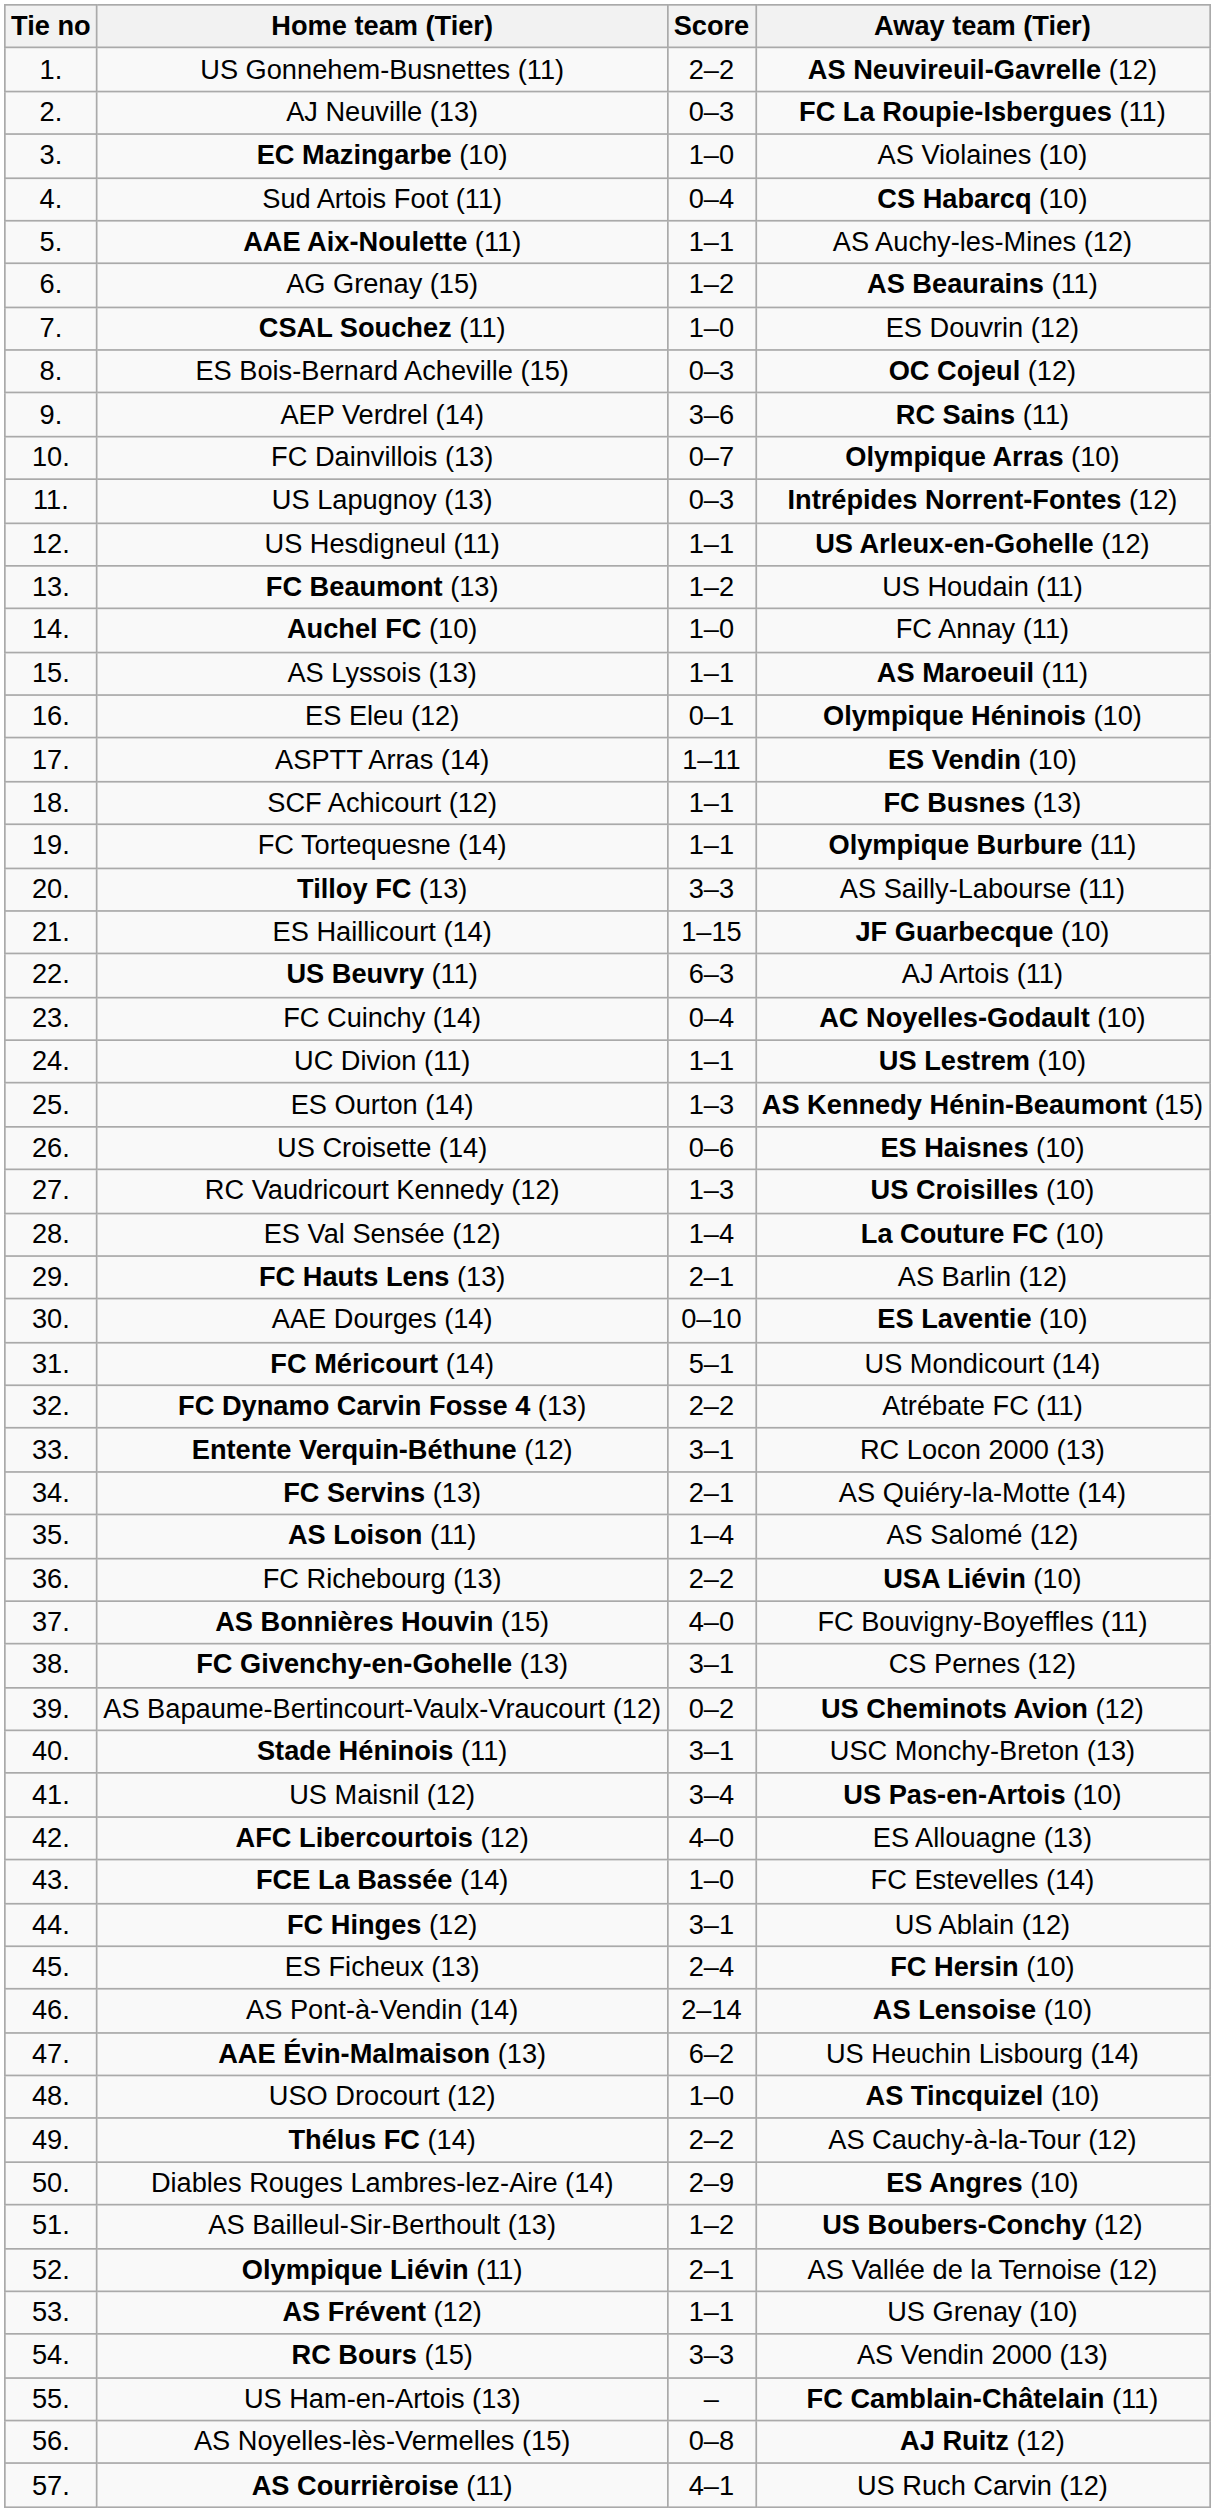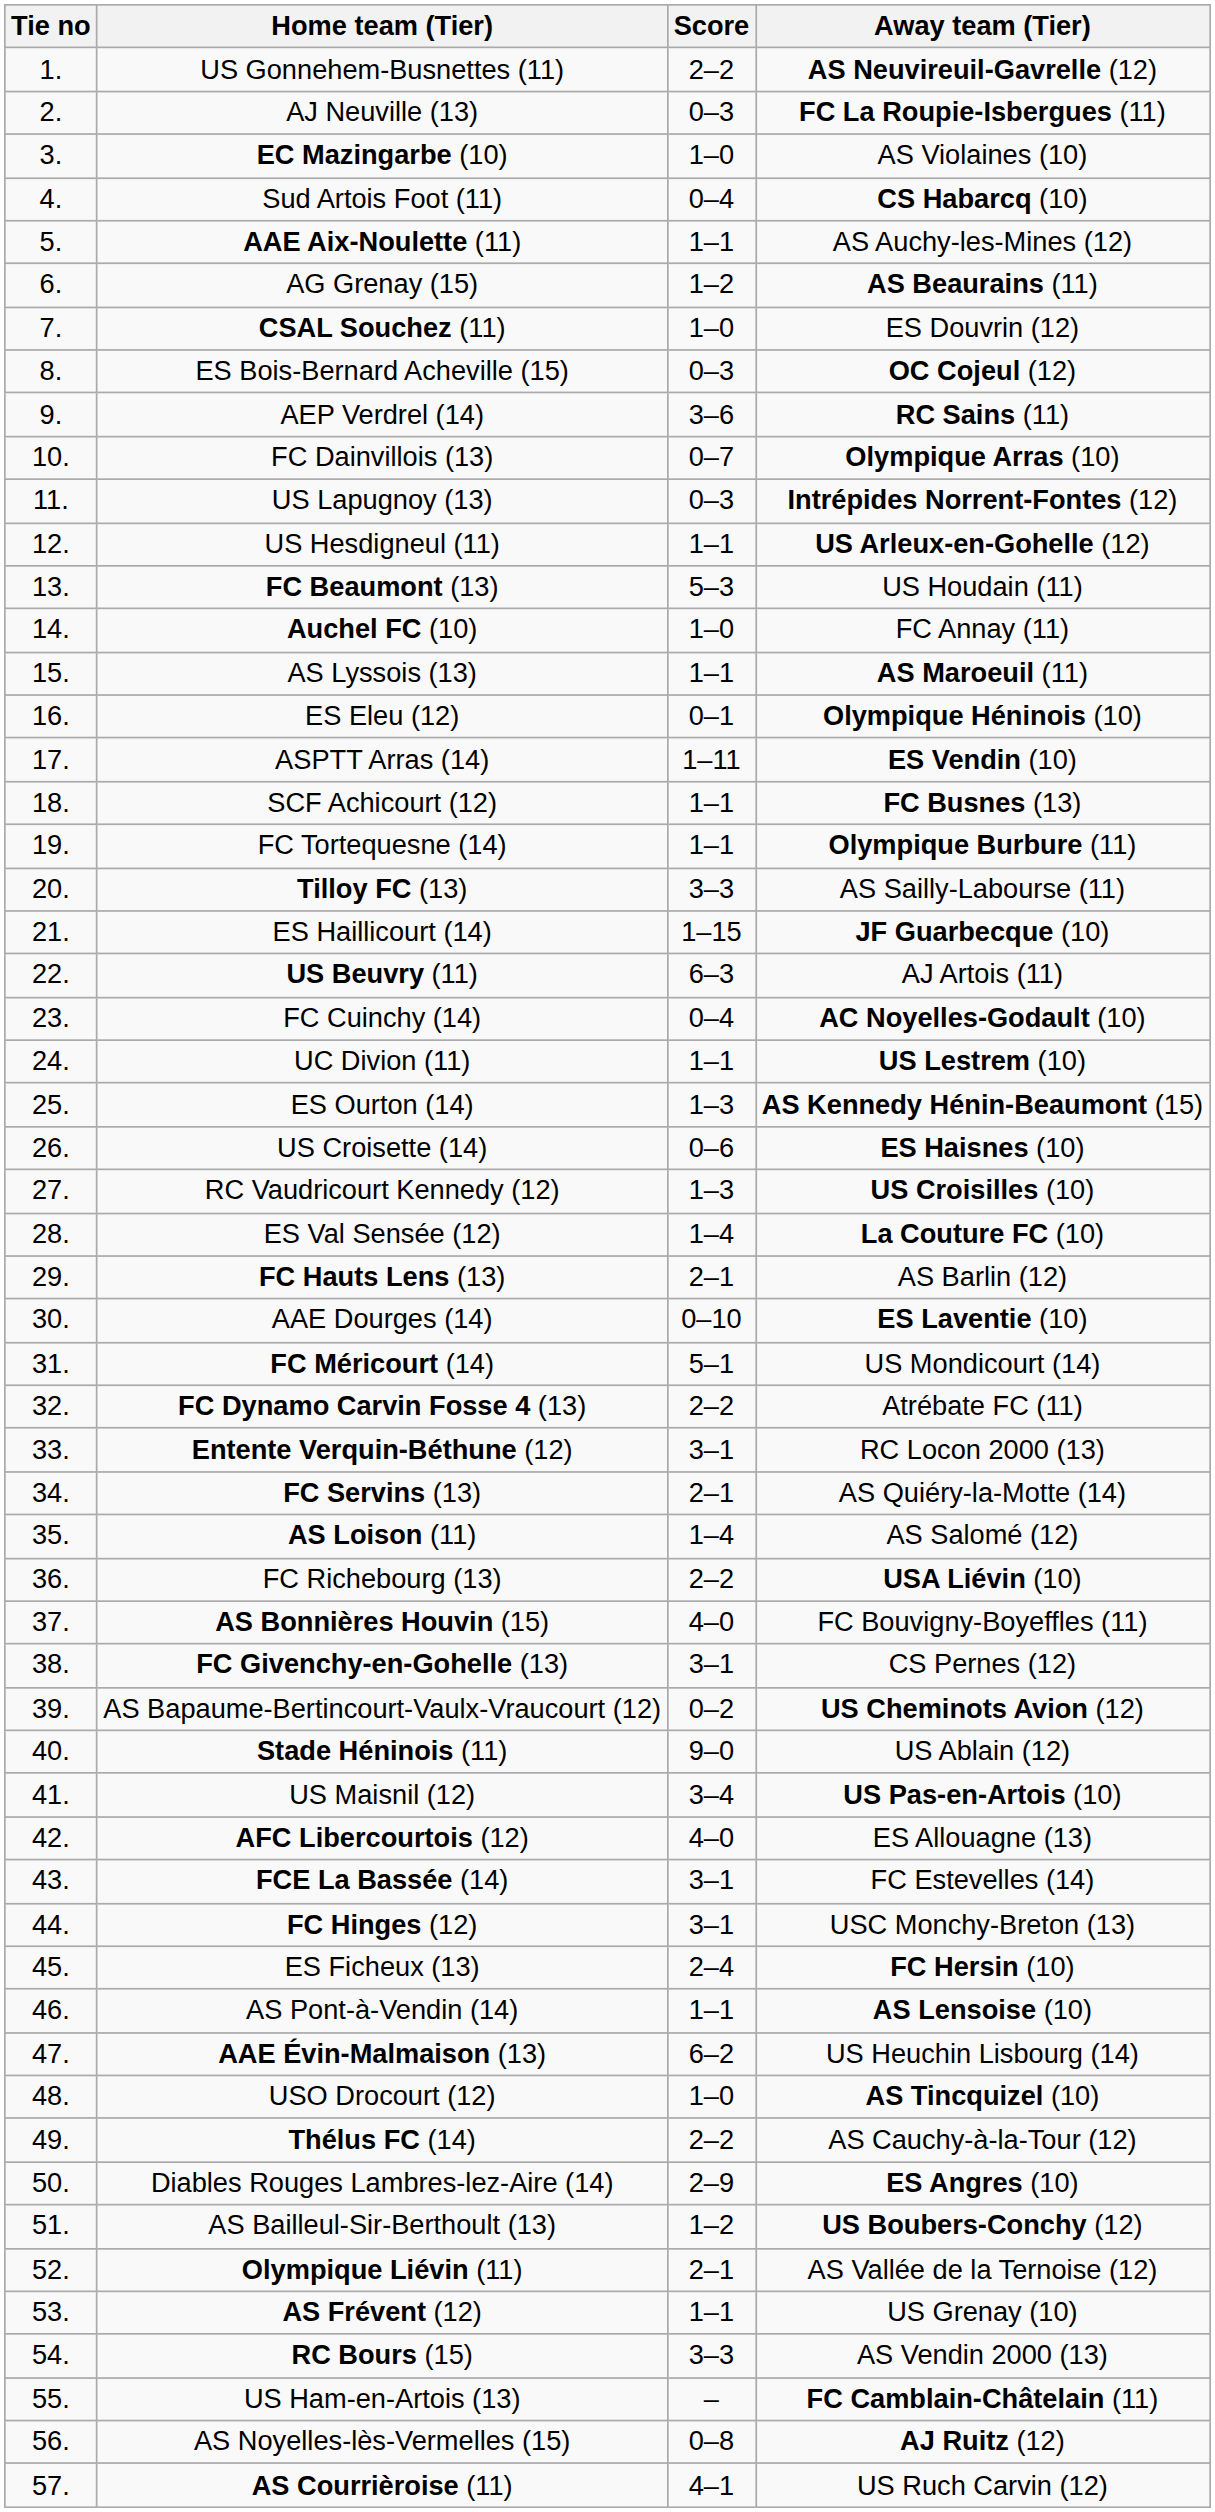 <table class="wikitable" style="text-align: center">
 <tr>
 <th>Tie no</th>
 <th>Home team (Tier)</th>
 <th>Score</th>
 <th>Away team (Tier)</th>
 </tr>
 <tr>
 <td>1.</td>
 <td>US Gonnehem-Busnettes (11)</td>
 <td>2–2 </td>
 <td><strong>AS Neuvireuil-Gavrelle</strong> (12)</td>
 </tr>
 <tr>
 <td>2.</td>
 <td>AJ Neuville (13)</td>
 <td>0–3</td>
 <td><strong>FC La Roupie-Isbergues</strong> (11)</td>
 </tr>
 <tr>
 <td>3.</td>
 <td><strong>EC Mazingarbe</strong> (10)</td>
 <td>1–0</td>
 <td>AS Violaines (10)</td>
 </tr>
 <tr>
 <td>4.</td>
 <td>Sud Artois Foot (11)</td>
 <td>0–4</td>
 <td><strong>CS Habarcq</strong> (10)</td>
 </tr>
 <tr>
 <td>5.</td>
 <td><strong>AAE Aix-Noulette</strong> (11)</td>
 <td>1–1 </td>
 <td>AS Auchy-les-Mines (12)</td>
 </tr>
 <tr>
 <td>6.</td>
 <td>AG Grenay (15)</td>
 <td>1–2</td>
 <td><strong>AS Beaurains</strong> (11)</td>
 </tr>
 <tr>
 <td>7.</td>
 <td><strong>CSAL Souchez</strong> (11)</td>
 <td>1–0</td>
 <td>ES Douvrin (12)</td>
 </tr>
 <tr>
 <td>8.</td>
 <td>ES Bois-Bernard Acheville (15)</td>
 <td>0–3</td>
 <td><strong>OC Cojeul</strong> (12)</td>
 </tr>
 <tr>
 <td>9.</td>
 <td>AEP Verdrel (14)</td>
 <td>3–6</td>
 <td><strong>RC Sains</strong> (11)</td>
 </tr>
 <tr>
 <td>10.</td>
 <td>FC Dainvillois (13)</td>
 <td>0–7</td>
 <td><strong>Olympique Arras</strong> (10)</td>
 </tr>
 <tr>
 <td>11.</td>
 <td>US Lapugnoy (13)</td>
 <td>0–3</td>
 <td><strong>Intrépides Norrent-Fontes</strong> (12)</td>
 </tr>
 <tr>
 <td>12.</td>
 <td>US Hesdigneul (11)</td>
 <td>1–1 </td>
 <td><strong>US Arleux-en-Gohelle</strong> (12)</td>
 </tr>
 <tr>
 <td>13.</td>
 <td><strong>FC Beaumont</strong> (13)</td>
-<td>1–2</td>
+<td>5–3</td>
 <td>US Houdain (11)</td>
 </tr>
 <tr>
 <td>14.</td>
 <td><strong>Auchel FC</strong> (10)</td>
 <td>1–0</td>
 <td>FC Annay (11)</td>
 </tr>
 <tr>
 <td>15.</td>
 <td>AS Lyssois (13)</td>
 <td>1–1 </td>
 <td><strong>AS Maroeuil</strong> (11)</td>
 </tr>
 <tr>
 <td>16.</td>
 <td>ES Eleu (12)</td>
 <td>0–1</td>
 <td><strong>Olympique Héninois</strong> (10)</td>
 </tr>
 <tr>
 <td>17.</td>
 <td>ASPTT Arras (14)</td>
 <td>1–11</td>
 <td><strong>ES Vendin</strong> (10)</td>
 </tr>
 <tr>
 <td>18.</td>
 <td>SCF Achicourt (12)</td>
 <td>1–1 </td>
 <td><strong>FC Busnes</strong> (13)</td>
 </tr>
 <tr>
 <td>19.</td>
 <td>FC Tortequesne (14)</td>
 <td>1–1 </td>
 <td><strong>Olympique Burbure</strong> (11)</td>
 </tr>
 <tr>
 <td>20.</td>
 <td><strong>Tilloy FC</strong> (13)</td>
 <td>3–3 </td>
 <td>AS Sailly-Labourse (11)</td>
 </tr>
 <tr>
 <td>21.</td>
 <td>ES Haillicourt (14)</td>
 <td>1–15</td>
 <td><strong>JF Guarbecque</strong> (10)</td>
 </tr>
 <tr>
 <td>22.</td>
 <td><strong>US Beuvry</strong> (11)</td>
 <td>6–3</td>
 <td>AJ Artois (11)</td>
 </tr>
 <tr>
 <td>23.</td>
 <td>FC Cuinchy (14)</td>
 <td>0–4</td>
 <td><strong>AC Noyelles-Godault</strong> (10)</td>
 </tr>
 <tr>
 <td>24.</td>
 <td>UC Divion (11)</td>
 <td>1–1 </td>
 <td><strong>US Lestrem</strong> (10)</td>
 </tr>
 <tr>
 <td>25.</td>
 <td>ES Ourton (14)</td>
 <td>1–3</td>
 <td><strong>AS Kennedy Hénin-Beaumont</strong> (15)</td>
 </tr>
 <tr>
 <td>26.</td>
 <td>US Croisette (14)</td>
 <td>0–6</td>
 <td><strong>ES Haisnes</strong> (10)</td>
 </tr>
 <tr>
 <td>27.</td>
 <td>RC Vaudricourt Kennedy (12)</td>
 <td>1–3</td>
 <td><strong>US Croisilles</strong> (10)</td>
 </tr>
 <tr>
 <td>28.</td>
 <td>ES Val Sensée (12)</td>
 <td>1–4</td>
 <td><strong>La Couture FC</strong> (10)</td>
 </tr>
 <tr>
 <td>29.</td>
 <td><strong>FC Hauts Lens</strong> (13)</td>
 <td>2–1</td>
 <td>AS Barlin (12)</td>
 </tr>
 <tr>
 <td>30.</td>
 <td>AAE Dourges (14)</td>
 <td>0–10</td>
 <td><strong>ES Laventie</strong> (10)</td>
 </tr>
 <tr>
 <td>31.</td>
 <td><strong>FC Méricourt</strong> (14)</td>
 <td>5–1</td>
 <td>US Mondicourt (14)</td>
 </tr>
 <tr>
 <td>32.</td>
 <td><strong>FC Dynamo Carvin Fosse 4</strong> (13)</td>
 <td>2–2 </td>
 <td>Atrébate FC (11)</td>
 </tr>
 <tr>
 <td>33.</td>
 <td><strong>Entente Verquin-Béthune</strong> (12)</td>
 <td>3–1</td>
 <td>RC Locon 2000 (13)</td>
 </tr>
 <tr>
 <td>34.</td>
 <td><strong>FC Servins</strong> (13)</td>
 <td>2–1</td>
 <td>AS Quiéry-la-Motte (14)</td>
 </tr>
 <tr>
 <td>35.</td>
 <td><strong>AS Loison</strong> (11)</td>
 <td>1–4</td>
 <td>AS Salomé (12)</td>
 </tr>
 <tr>
 <td>36.</td>
 <td>FC Richebourg (13)</td>
 <td>2–2 </td>
 <td><strong>USA Liévin</strong> (10)</td>
 </tr>
 <tr>
 <td>37.</td>
 <td><strong>AS Bonnières Houvin</strong> (15)</td>
 <td>4–0</td>
 <td>FC Bouvigny-Boyeffles (11)</td>
 </tr>
 <tr>
 <td>38.</td>
 <td><strong>FC Givenchy-en-Gohelle</strong> (13)</td>
 <td>3–1</td>
 <td>CS Pernes (12)</td>
 </tr>
 <tr>
 <td>39.</td>
 <td>AS Bapaume-Bertincourt-Vaulx-Vraucourt (12)</td>
 <td>0–2</td>
 <td><strong>US Cheminots Avion</strong> (12)</td>
 </tr>
 <tr>
 <td>40.</td>
 <td><strong>Stade Héninois</strong> (11)</td>
-<td>3–1</td>
-<td>USC Monchy-Breton (13)</td>
+<td>9–0</td>
+<td>US Ablain (12)</td>
 </tr>
 <tr>
 <td>41.</td>
 <td>US Maisnil (12)</td>
 <td>3–4</td>
 <td><strong>US Pas-en-Artois</strong> (10)</td>
 </tr>
 <tr>
 <td>42.</td>
 <td><strong>AFC Libercourtois</strong> (12)</td>
 <td>4–0</td>
 <td>ES Allouagne (13)</td>
 </tr>
 <tr>
 <td>43.</td>
 <td><strong>FCE La Bassée</strong> (14)</td>
-<td>1–0</td>
+<td>3–1</td>
 <td>FC Estevelles (14)</td>
 </tr>
 <tr>
 <td>44.</td>
 <td><strong>FC Hinges</strong> (12)</td>
 <td>3–1</td>
-<td>US Ablain (12)</td>
+<td>USC Monchy-Breton (13)</td>
 </tr>
 <tr>
 <td>45.</td>
 <td>ES Ficheux (13)</td>
 <td>2–4</td>
 <td><strong>FC Hersin</strong> (10)</td>
 </tr>
 <tr>
 <td>46.</td>
 <td>AS Pont-à-Vendin (14)</td>
-<td>2–14</td>
+<td>1–1 </td>
 <td><strong>AS Lensoise</strong> (10)</td>
 </tr>
 <tr>
 <td>47.</td>
 <td><strong>AAE Évin-Malmaison</strong> (13)</td>
 <td>6–2</td>
 <td>US Heuchin Lisbourg (14)</td>
 </tr>
 <tr>
 <td>48.</td>
 <td>USO Drocourt (12)</td>
 <td>1–0</td>
 <td><strong>AS Tincquizel</strong> (10)</td>
 </tr>
 <tr>
 <td>49.</td>
 <td><strong>Thélus FC</strong> (14)</td>
 <td>2–2 </td>
 <td>AS Cauchy-à-la-Tour (12)</td>
 </tr>
 <tr>
 <td>50.</td>
 <td>Diables Rouges Lambres-lez-Aire (14)</td>
 <td>2–9</td>
 <td><strong>ES Angres</strong> (10)</td>
 </tr>
 <tr>
 <td>51.</td>
 <td>AS Bailleul-Sir-Berthoult (13)</td>
 <td>1–2</td>
 <td><strong>US Boubers-Conchy</strong> (12)</td>
 </tr>
 <tr>
 <td>52.</td>
 <td><strong>Olympique Liévin</strong> (11)</td>
 <td>2–1</td>
 <td>AS Vallée de la Ternoise (12)</td>
 </tr>
 <tr>
 <td>53.</td>
 <td><strong>AS Frévent</strong> (12)</td>
 <td>1–1 </td>
 <td>US Grenay (10)</td>
 </tr>
 <tr>
 <td>54.</td>
 <td><strong>RC Bours</strong> (15)</td>
 <td>3–3 </td>
 <td>AS Vendin 2000 (13)</td>
 </tr>
 <tr>
 <td>55.</td>
 <td>US Ham-en-Artois (13)</td>
 <td>–</td>
 <td><strong>FC Camblain-Châtelain</strong> (11)</td>
 </tr>
 <tr>
 <td>56.</td>
 <td>AS Noyelles-lès-Vermelles (15)</td>
 <td>0–8</td>
 <td><strong>AJ Ruitz</strong> (12)</td>
 </tr>
 <tr>
 <td>57.</td>
 <td><strong>AS Courrièroise</strong> (11)</td>
 <td>4–1</td>
 <td>US Ruch Carvin (12)</td>
 </tr>
 </table>
